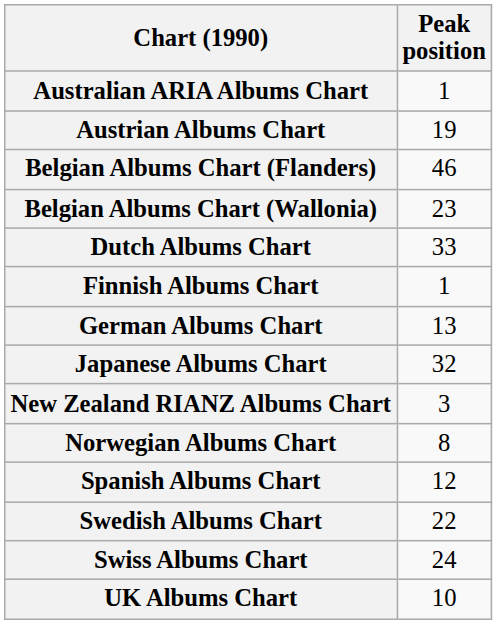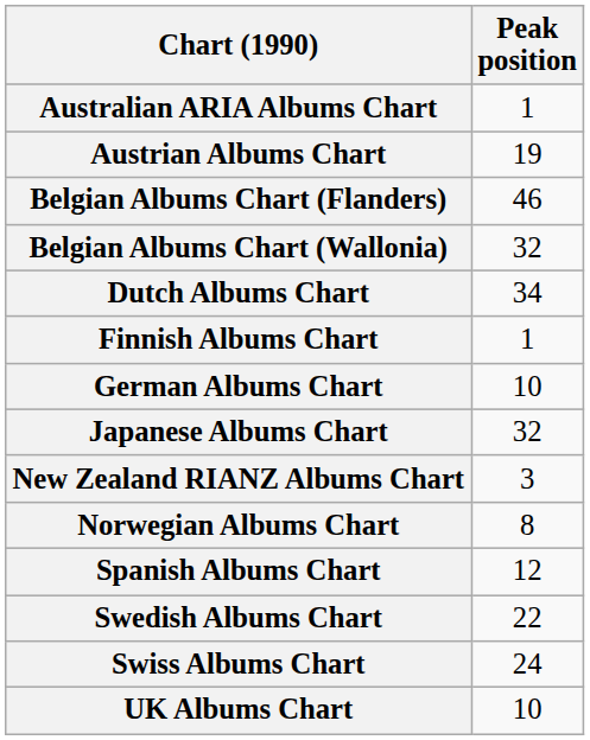 <table class="wikitable sortable plainrowheaders">
 <tr>
 <th scope="col">Chart (1990)</th>
 <th scope="col">Peak<br>position</th>
 </tr>
 <tr>
 <th scope="row">Australian ARIA Albums Chart</th>
 <td align="center">1</td>
 </tr>
 <tr>
 <th scope="row">Austrian Albums Chart</th>
 <td align="center">19</td>
 </tr>
 <tr>
 <th scope="row">Belgian Albums Chart (Flanders)</th>
 <td align="center">46</td>
 </tr>
 <tr>
 <th scope="row">Belgian Albums Chart (Wallonia)</th>
-<td align="center">23</td>
+<td align="center">32</td>
 </tr>
 <tr>
 <th scope="row">Dutch Albums Chart</th>
-<td align="center">33</td>
+<td align="center">34</td>
 </tr>
 <tr>
 <th scope="row">Finnish Albums Chart</th>
 <td align="center">1</td>
 </tr>
 <tr>
 <th scope="row">German Albums Chart</th>
-<td align="center">13</td>
+<td align="center">10</td>
 </tr>
 <tr>
 <th scope="row">Japanese Albums Chart</th>
 <td align="center">32</td>
 </tr>
 <tr>
 <th scope="row">New Zealand RIANZ Albums Chart</th>
 <td align="center">3</td>
 </tr>
 <tr>
 <th scope="row">Norwegian Albums Chart</th>
 <td align="center">8</td>
 </tr>
 <tr>
 <th scope="row">Spanish Albums Chart</th>
 <td align="center">12</td>
 </tr>
 <tr>
 <th scope="row">Swedish Albums Chart</th>
 <td align="center">22</td>
 </tr>
 <tr>
 <th scope="row">Swiss Albums Chart</th>
 <td align="center">24</td>
 </tr>
 <tr>
 <th scope="row">UK Albums Chart</th>
 <td align="center">10</td>
 </tr>
 </table>
